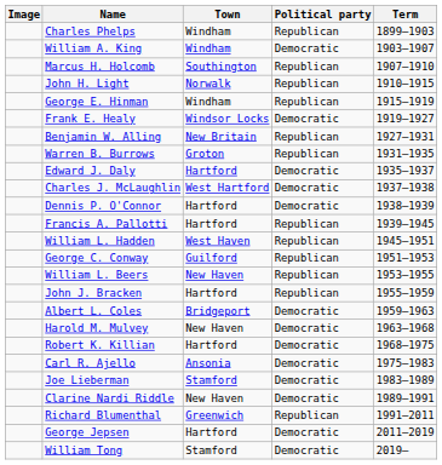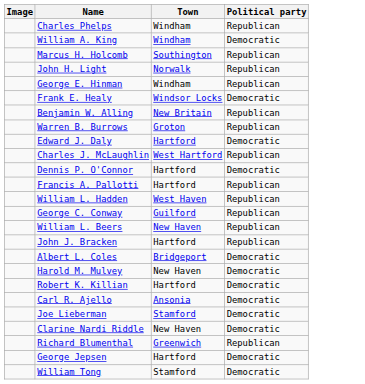 <table class="wikitable sortable" border="1">
 <tr>
 <th>Image</th>
 <th>Name</th>
 <th>Town</th>
 <th>Political party</th>
-<th>Term</th>
 </tr>
 <tr>
 <td></td>
 <td><a href='#'>Charles Phelps</a></td>
 <td>Windham</td>
 <td>Republican</td>
-<td>1899–1903</td>
 </tr>
 <tr>
 <td></td>
 <td><a href='#'>William A. King</a></td>
 <td><a href='#'>Windham</a></td>
 <td>Democratic</td>
-<td>1903–1907</td>
 </tr>
 <tr>
 <td></td>
 <td><a href='#'>Marcus H. Holcomb</a></td>
 <td><a href='#'>Southington</a></td>
 <td>Republican</td>
-<td>1907–1910</td>
 </tr>
 <tr>
 <td></td>
 <td><a href='#'>John H. Light</a></td>
 <td><a href='#'>Norwalk</a></td>
 <td>Republican</td>
-<td>1910–1915</td>
 </tr>
 <tr>
 <td></td>
 <td><a href='#'>George E. Hinman</a></td>
 <td>Windham</td>
 <td>Republican</td>
-<td>1915–1919</td>
 </tr>
 <tr>
 <td></td>
 <td><a href='#'>Frank E. Healy</a></td>
 <td><a href='#'>Windsor Locks</a></td>
 <td>Democratic</td>
-<td>1919–1927</td>
 </tr>
 <tr>
 <td></td>
 <td><a href='#'>Benjamin W. Alling</a></td>
 <td><a href='#'>New Britain</a></td>
 <td>Republican</td>
-<td>1927–1931</td>
 </tr>
 <tr>
 <td></td>
 <td><a href='#'>Warren B. Burrows</a></td>
 <td><a href='#'>Groton</a></td>
 <td>Republican</td>
-<td>1931–1935</td>
 </tr>
 <tr>
 <td></td>
 <td><a href='#'>Edward J. Daly</a></td>
 <td><a href='#'>Hartford</a></td>
 <td>Democratic</td>
-<td>1935–1937</td>
 </tr>
 <tr>
 <td></td>
 <td><a href='#'>Charles J. McLaughlin</a></td>
 <td><a href='#'>West Hartford</a></td>
-<td>Democratic</td>
-<td>1937–1938</td>
+<td>Republican</td>
 </tr>
 <tr>
 <td></td>
 <td><a href='#'>Dennis P. O'Connor</a></td>
 <td>Hartford</td>
 <td>Democratic</td>
-<td>1938–1939</td>
 </tr>
 <tr>
 <td></td>
 <td><a href='#'>Francis A. Pallotti</a></td>
 <td>Hartford</td>
 <td>Republican</td>
-<td>1939–1945</td>
 </tr>
 <tr>
 <td></td>
 <td><a href='#'>William L. Hadden</a></td>
 <td><a href='#'>West Haven</a></td>
 <td>Republican</td>
-<td>1945–1951</td>
 </tr>
 <tr>
 <td></td>
 <td><a href='#'>George C. Conway</a></td>
 <td><a href='#'>Guilford</a></td>
 <td>Republican</td>
-<td>1951–1953</td>
 </tr>
 <tr>
 <td></td>
 <td><a href='#'>William L. Beers</a></td>
 <td><a href='#'>New Haven</a></td>
 <td>Republican</td>
-<td>1953–1955</td>
 </tr>
 <tr>
 <td></td>
 <td><a href='#'>John J. Bracken</a></td>
 <td>Hartford</td>
 <td>Republican</td>
-<td>1955–1959</td>
 </tr>
 <tr>
 <td></td>
 <td><a href='#'>Albert L. Coles</a></td>
 <td><a href='#'>Bridgeport</a></td>
 <td>Democratic</td>
-<td>1959–1963</td>
 </tr>
 <tr>
 <td></td>
 <td><a href='#'>Harold M. Mulvey</a></td>
 <td>New Haven</td>
 <td>Democratic</td>
-<td>1963–1968</td>
 </tr>
 <tr>
 <td></td>
 <td><a href='#'>Robert K. Killian</a></td>
 <td>Hartford</td>
 <td>Democratic</td>
-<td>1968–1975</td>
 </tr>
 <tr>
 <td></td>
 <td><a href='#'>Carl R. Ajello</a></td>
 <td><a href='#'>Ansonia</a></td>
 <td>Democratic</td>
-<td>1975–1983</td>
 </tr>
 <tr>
 <td></td>
 <td><a href='#'>Joe Lieberman</a></td>
 <td><a href='#'>Stamford</a></td>
 <td>Democratic</td>
-<td>1983–1989</td>
 </tr>
 <tr>
 <td></td>
 <td><a href='#'>Clarine Nardi Riddle</a></td>
 <td>New Haven</td>
 <td>Democratic</td>
-<td>1989–1991</td>
 </tr>
 <tr>
 <td></td>
 <td><a href='#'>Richard Blumenthal</a></td>
 <td><a href='#'>Greenwich</a></td>
 <td>Republican</td>
-<td>1991–2011</td>
 </tr>
 <tr>
 <td></td>
 <td><a href='#'>George Jepsen</a></td>
 <td>Hartford</td>
 <td>Democratic</td>
-<td>2011–2019</td>
 </tr>
 <tr>
 <td></td>
 <td><a href='#'>William Tong</a></td>
 <td>Stamford</td>
 <td>Democratic</td>
-<td>2019–</td>
 </tr>
 </table>
